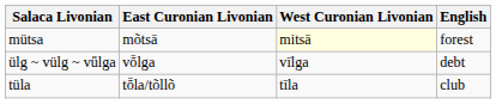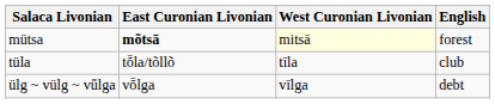 <table class="wikitable">
 <tr>
 <th>Salaca Livonian</th>
 <th>East Curonian Livonian</th>
 <th>West Curonian Livonian</th>
 <th>English</th>
 </tr>
 <tr>
 <td>mütsa</td>
-<td>mõtsā</td>
+<td><strong>mõtsā</strong></td>
 <td style="background: lightyellow;">mitsā</td>
 <td>forest</td>
+</tr>
+<tr>
+<td>tüla</td>
+<td>tȭla/tõllõ</td>
+<td>tīla</td>
+<td>club</td>
 </tr>
 <tr>
 <td>ülg ~ vülg ~ vǖlga</td>
 <td>vȭlga</td>
 <td>vīlga</td>
 <td>debt</td>
 </tr>
-<tr>
-<td>tüla</td>
-<td>tȭla/tõllõ</td>
-<td>tīla</td>
-<td>club</td>
-</tr>
 </table>
